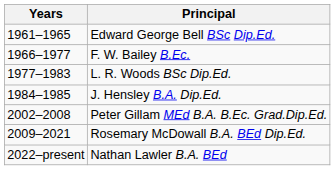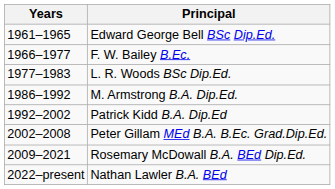 <table class="wikitable">
 <tr>
 <th>Years</th>
 <th>Principal</th>
 </tr>
 <tr>
 <td>1961–1965</td>
 <td>Edward George Bell <em><a href='#'>BSc</a> <a href='#'>Dip.Ed.</a></em></td>
 </tr>
 <tr>
 <td>1966–1977</td>
 <td>F. W. Bailey <em><a href='#'>B.Ec.</a></em></td>
 </tr>
 <tr>
 <td>1977–1983</td>
 <td>L. R. Woods <em>BSc Dip.Ed.</em></td>
 </tr>
 <tr>
-<td>1984–1985</td>
-<td>J. Hensley <em><a href='#'>B.A.</a> Dip.Ed.</em></td>
+<td>1986–1992</td>
+<td>M. Armstrong <em>B.A. Dip.Ed.</em></td>
+</tr>
+<tr>
+<td>1992–2002</td>
+<td>Patrick Kidd <em>B.A. Dip.Ed</em></td>
 </tr>
 <tr>
 <td>2002–2008</td>
 <td>Peter Gillam <em><a href='#'>MEd</a> B.A. B.Ec. Grad.Dip.Ed.</em></td>
 </tr>
 <tr>
 <td>2009–2021</td>
 <td>Rosemary McDowall <em>B.A. <a href='#'>BEd</a> Dip.Ed.</em></td>
 </tr>
 <tr>
 <td>2022–present</td>
 <td>Nathan Lawler <em>B.A. <a href='#'>BEd</a></em></td>
 </tr>
 </table>
